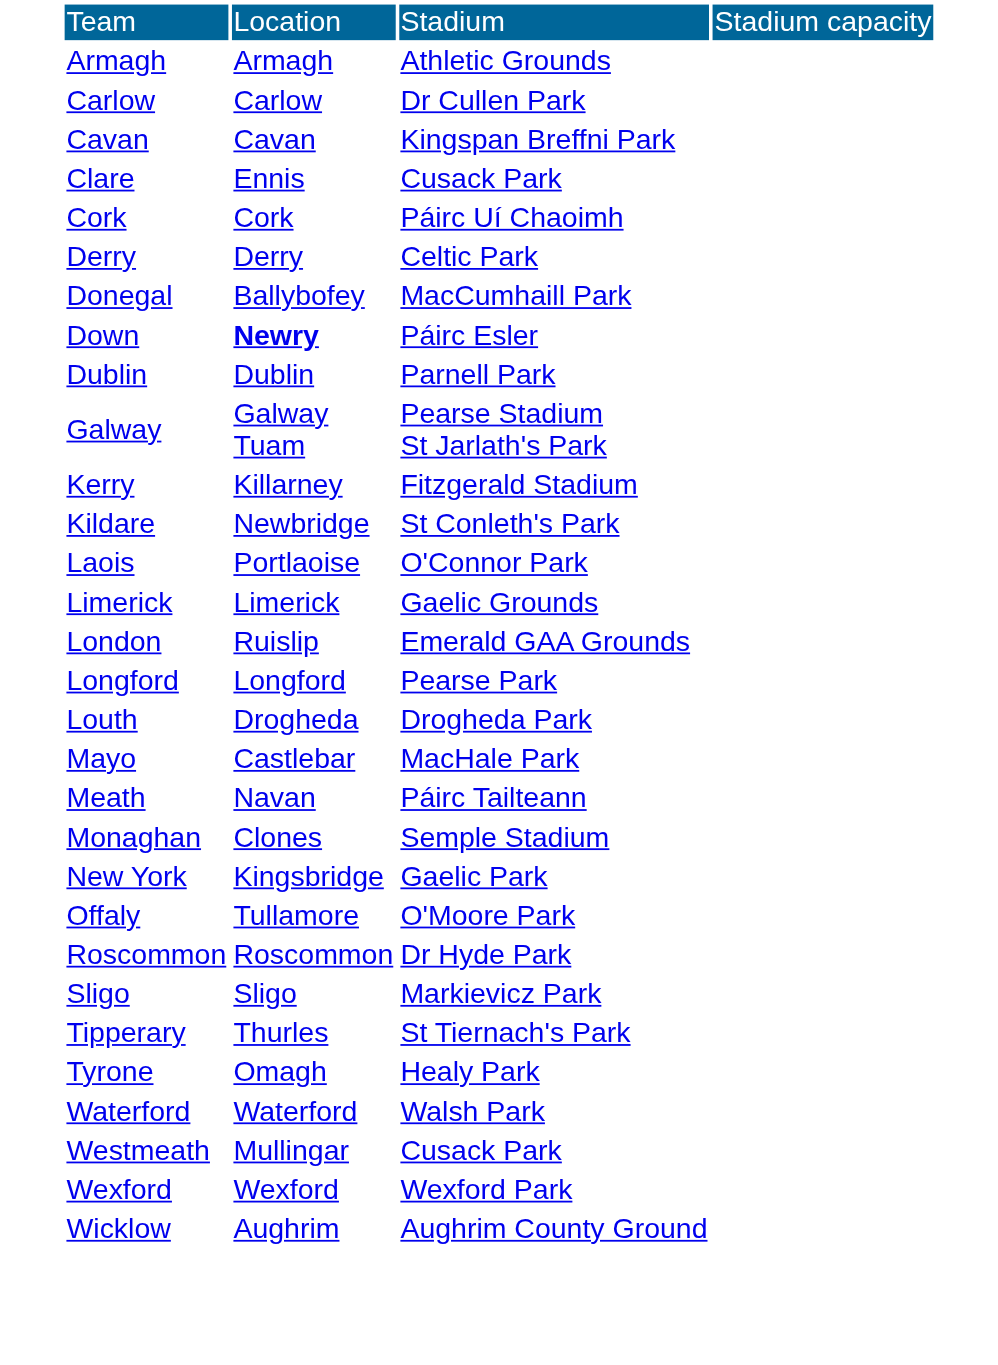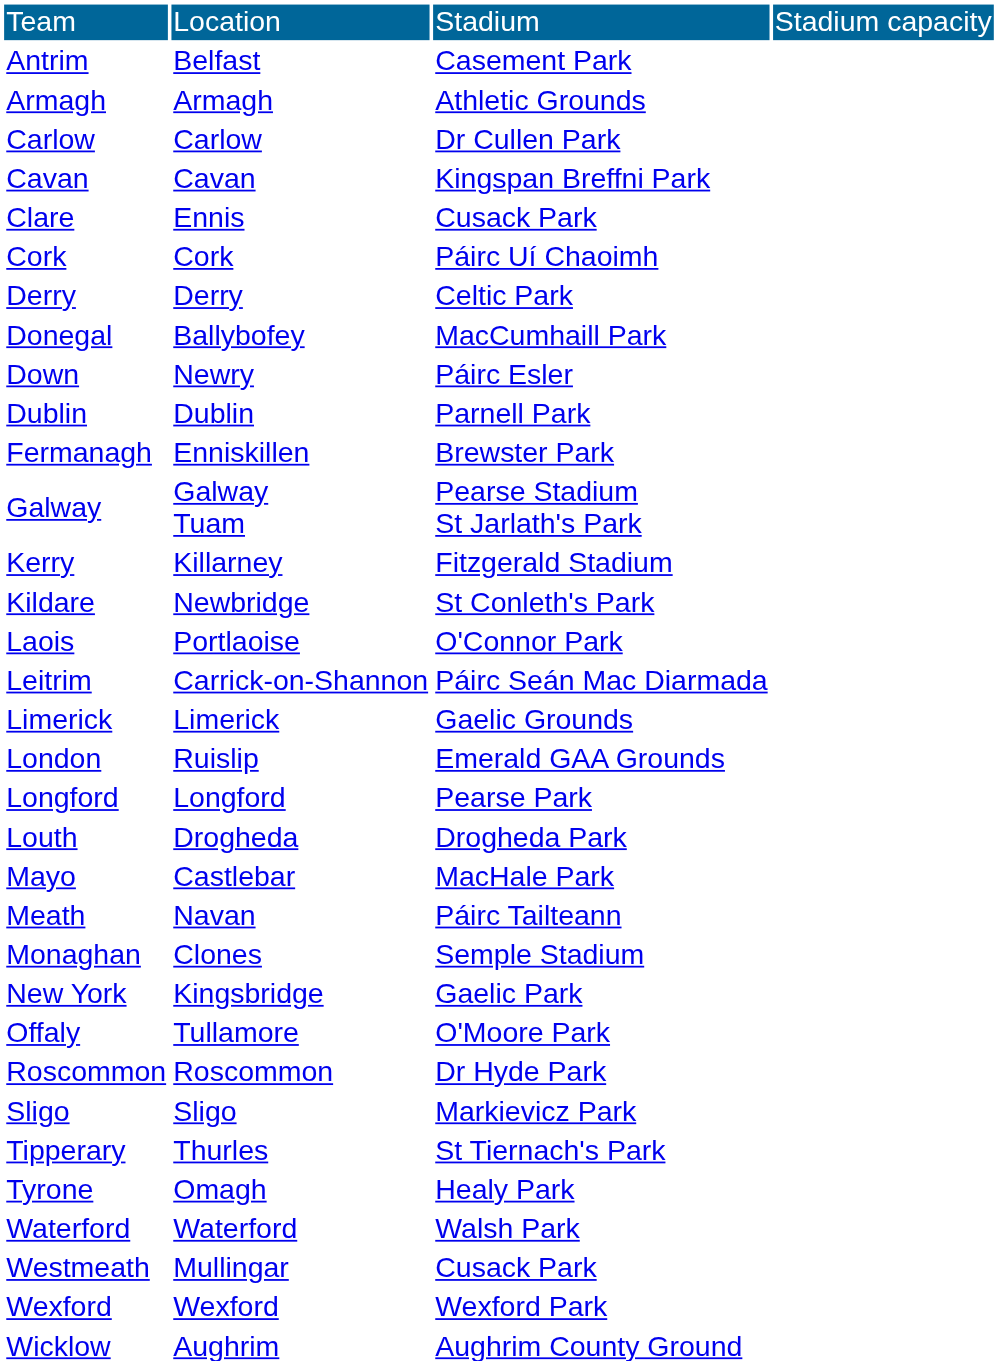 <table cellpadding="1" style="margin:1em auto;">
 <tr style="background:#069; color:white;">
 <td>Team</td>
 <td>Location</td>
 <td>Stadium</td>
 <td>Stadium capacity</td>
+</tr>
+<tr>
+<td><a href='#'>Antrim</a></td>
+<td><a href='#'>Belfast</a></td>
+<td><a href='#'>Casement Park</a></td>
+<td></td>
 </tr>
 <tr>
 <td><a href='#'>Armagh</a></td>
 <td><a href='#'>Armagh</a></td>
 <td><a href='#'>Athletic Grounds</a></td>
 <td></td>
 </tr>
 <tr>
 <td><a href='#'>Carlow</a></td>
 <td><a href='#'>Carlow</a></td>
 <td><a href='#'>Dr Cullen Park</a></td>
 <td></td>
 </tr>
 <tr>
 <td><a href='#'>Cavan</a></td>
 <td><a href='#'>Cavan</a></td>
 <td><a href='#'>Kingspan Breffni Park</a></td>
 <td></td>
 </tr>
 <tr>
 <td><a href='#'>Clare</a></td>
 <td><a href='#'>Ennis</a></td>
 <td><a href='#'>Cusack Park</a></td>
 <td></td>
 </tr>
 <tr>
 <td><a href='#'>Cork</a></td>
 <td><a href='#'>Cork</a></td>
 <td><a href='#'>Páirc Uí Chaoimh</a></td>
 <td></td>
 </tr>
 <tr>
 <td><a href='#'>Derry</a></td>
 <td><a href='#'>Derry</a></td>
 <td><a href='#'>Celtic Park</a></td>
 <td></td>
 </tr>
 <tr>
 <td><a href='#'>Donegal</a></td>
 <td><a href='#'>Ballybofey</a></td>
 <td><a href='#'>MacCumhaill Park</a></td>
 <td></td>
 </tr>
 <tr>
 <td><a href='#'>Down</a></td>
-<td><strong><a href='#'>Newry</a></strong></td>
+<td><a href='#'>Newry</a></td>
 <td><a href='#'>Páirc Esler</a></td>
 <td></td>
 </tr>
 <tr>
 <td><a href='#'>Dublin</a></td>
 <td><a href='#'>Dublin</a></td>
 <td><a href='#'>Parnell Park</a></td>
+<td></td>
+</tr>
+<tr>
+<td><a href='#'>Fermanagh</a></td>
+<td><a href='#'>Enniskillen</a></td>
+<td><a href='#'>Brewster Park</a></td>
 <td></td>
 </tr>
 <tr>
 <td><a href='#'>Galway</a></td>
 <td><a href='#'>Galway</a><br><a href='#'>Tuam</a></td>
 <td><a href='#'>Pearse Stadium</a><br><a href='#'>St Jarlath's Park</a></td>
 <td><br></td>
 </tr>
 <tr>
 <td><a href='#'>Kerry</a></td>
 <td><a href='#'>Killarney</a></td>
 <td><a href='#'>Fitzgerald Stadium</a></td>
 <td></td>
 </tr>
 <tr>
 <td><a href='#'>Kildare</a></td>
 <td><a href='#'>Newbridge</a></td>
 <td><a href='#'>St Conleth's Park</a></td>
 <td></td>
 </tr>
 <tr>
 <td><a href='#'>Laois</a></td>
 <td><a href='#'>Portlaoise</a></td>
 <td><a href='#'>O'Connor Park</a></td>
+<td></td>
+</tr>
+<tr>
+<td><a href='#'>Leitrim</a></td>
+<td><a href='#'>Carrick-on-Shannon</a></td>
+<td><a href='#'>Páirc Seán Mac Diarmada</a></td>
 <td></td>
 </tr>
 <tr>
 <td><a href='#'>Limerick</a></td>
 <td><a href='#'>Limerick</a></td>
 <td><a href='#'>Gaelic Grounds</a></td>
 <td></td>
 </tr>
 <tr>
 <td><a href='#'>London</a></td>
 <td><a href='#'>Ruislip</a></td>
 <td><a href='#'>Emerald GAA Grounds</a></td>
 <td></td>
 </tr>
 <tr>
 <td><a href='#'>Longford</a></td>
 <td><a href='#'>Longford</a></td>
 <td><a href='#'>Pearse Park</a></td>
 <td></td>
 </tr>
 <tr>
 <td><a href='#'>Louth</a></td>
 <td><a href='#'>Drogheda</a></td>
 <td><a href='#'>Drogheda Park</a></td>
 <td></td>
 </tr>
 <tr>
 <td><a href='#'>Mayo</a></td>
 <td><a href='#'>Castlebar</a></td>
 <td><a href='#'>MacHale Park</a></td>
 <td></td>
 </tr>
 <tr>
 <td><a href='#'>Meath</a></td>
 <td><a href='#'>Navan</a></td>
 <td><a href='#'>Páirc Tailteann</a></td>
 <td></td>
 </tr>
 <tr>
 <td><a href='#'>Monaghan</a></td>
 <td><a href='#'>Clones</a></td>
 <td><a href='#'>Semple Stadium</a></td>
 <td></td>
 </tr>
 <tr>
 <td><a href='#'>New York</a></td>
 <td><a href='#'>Kingsbridge</a></td>
 <td><a href='#'>Gaelic Park</a></td>
 <td></td>
 </tr>
 <tr>
 <td><a href='#'>Offaly</a></td>
 <td><a href='#'>Tullamore</a></td>
 <td><a href='#'>O'Moore Park</a></td>
 <td></td>
 </tr>
 <tr>
 <td><a href='#'>Roscommon</a></td>
 <td><a href='#'>Roscommon</a></td>
 <td><a href='#'>Dr Hyde Park</a></td>
 <td></td>
 </tr>
 <tr>
 <td><a href='#'>Sligo</a></td>
 <td><a href='#'>Sligo</a></td>
 <td><a href='#'>Markievicz Park</a></td>
 <td></td>
 </tr>
 <tr>
 <td><a href='#'>Tipperary</a></td>
 <td><a href='#'>Thurles</a></td>
 <td><a href='#'>St Tiernach's Park</a></td>
 <td></td>
 </tr>
 <tr>
 <td><a href='#'>Tyrone</a></td>
 <td><a href='#'>Omagh</a></td>
 <td><a href='#'>Healy Park</a></td>
 <td></td>
 </tr>
 <tr>
 <td><a href='#'>Waterford</a></td>
 <td><a href='#'>Waterford</a></td>
 <td><a href='#'>Walsh Park</a></td>
 <td></td>
 </tr>
 <tr>
 <td><a href='#'>Westmeath</a></td>
 <td><a href='#'>Mullingar</a></td>
 <td><a href='#'>Cusack Park</a></td>
 <td></td>
 </tr>
 <tr>
 <td><a href='#'>Wexford</a></td>
 <td><a href='#'>Wexford</a></td>
 <td><a href='#'>Wexford Park</a></td>
 <td></td>
 </tr>
 <tr>
 <td><a href='#'>Wicklow</a></td>
 <td><a href='#'>Aughrim</a></td>
 <td><a href='#'>Aughrim County Ground</a></td>
 <td></td>
 </tr>
 </table>
